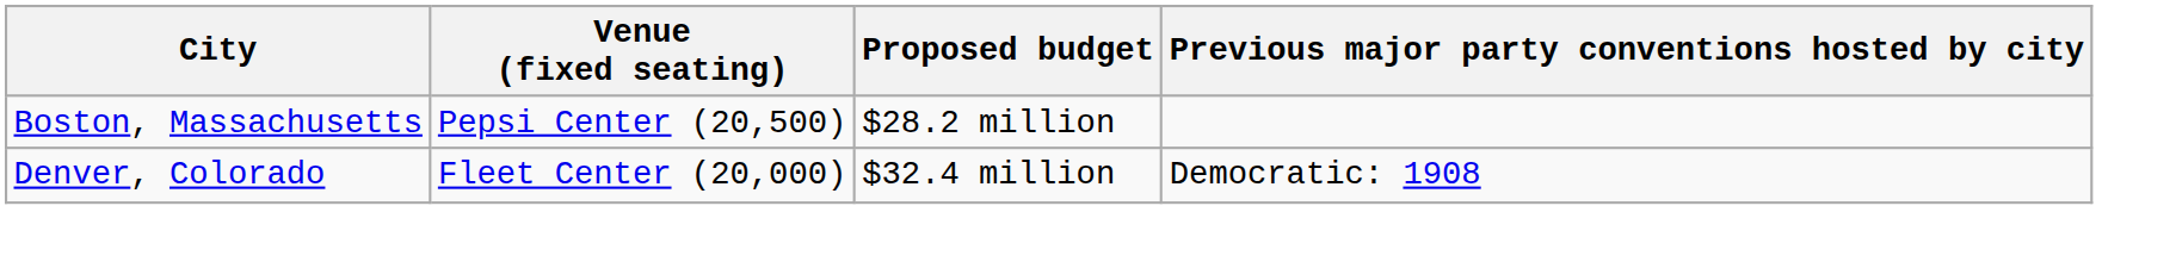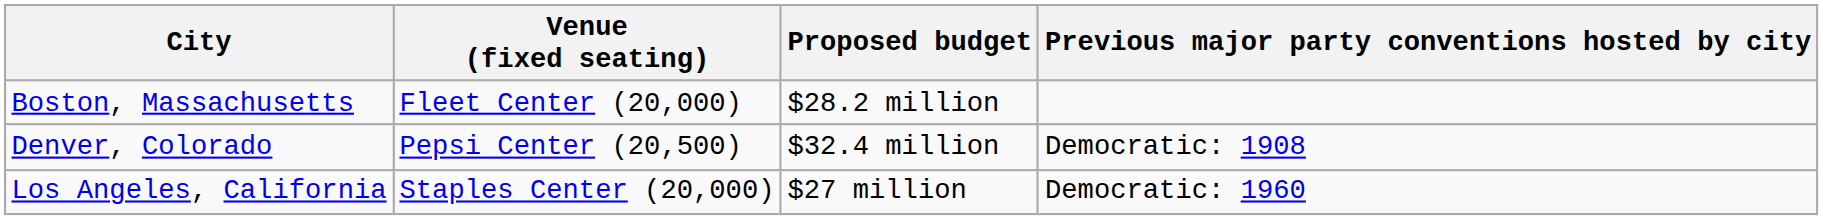 <table class="wikitable">
 <tr>
 <th>City</th>
 <th>Venue<br>(fixed seating)</th>
 <th>Proposed budget</th>
 <th>Previous major party conventions hosted by city</th>
 </tr>
 <tr>
 <td><a href='#'>Boston</a>, <a href='#'>Massachusetts</a></td>
-<td><a href='#'>Pepsi Center</a> (20,500)</td>
+<td><a href='#'>Fleet Center</a> (20,000)</td>
 <td>$28.2 million</td>
 <td></td>
 </tr>
 <tr>
 <td><a href='#'>Denver</a>, <a href='#'>Colorado</a></td>
-<td><a href='#'>Fleet Center</a> (20,000)</td>
+<td><a href='#'>Pepsi Center</a> (20,500)</td>
 <td>$32.4 million</td>
 <td>Democratic: <a href='#'>1908</a></td>
 </tr>
+<tr>
+<td><a href='#'>Los Angeles</a>, <a href='#'>California</a></td>
+<td><a href='#'>Staples Center</a> (20,000)</td>
+<td>$27 million</td>
+<td>Democratic: <a href='#'>1960</a></td>
+</tr>
 </table>
